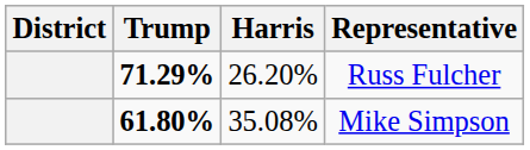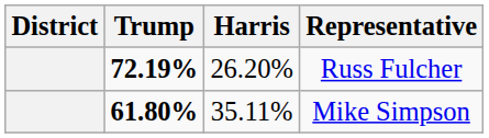 <table class=wikitable>
 <tr>
 <th>District</th>
 <th>Trump</th>
 <th>Harris</th>
 <th>Representative</th>
 </tr>
 <tr align=center>
 <th></th>
-<td><strong>71.29%</strong></td>
+<td><strong>72.19%</strong></td>
 <td>26.20%</td>
 <td><a href='#'>Russ Fulcher</a></td>
 </tr>
 <tr align=center>
 <th></th>
 <td><strong>61.80%</strong></td>
-<td>35.08%</td>
+<td>35.11%</td>
 <td><a href='#'>Mike Simpson</a></td>
 </tr>
 </table>
